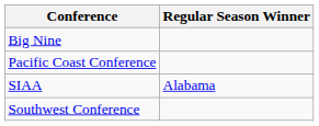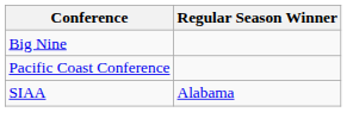 <table class="wikitable">
 <tr>
 <th>Conference</th>
 <th>Regular Season Winner</th>
 </tr>
 <tr>
 <td><a href='#'>Big Nine</a></td>
 <td></td>
 </tr>
 <tr>
 <td><a href='#'>Pacific Coast Conference</a></td>
 <td></td>
 </tr>
 <tr>
 <td><a href='#'>SIAA</a></td>
 <td><a href='#'>Alabama</a></td>
 </tr>
-<tr>
-<td><a href='#'>Southwest Conference</a></td>
-<td></td>
-</tr>
 </table>
